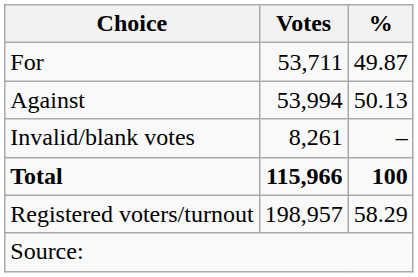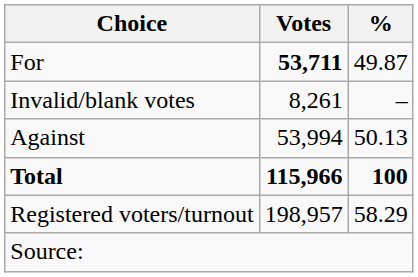 <table class=wikitable style=text-align:right>
 <tr>
 <th>Choice</th>
 <th>Votes</th>
 <th>%</th>
 </tr>
 <tr>
 <td align=left>For</td>
-<td>53,711</td>
+<td><strong>53,711</strong></td>
 <td>49.87</td>
+</tr>
+<tr>
+<td align=left>Invalid/blank votes</td>
+<td>8,261</td>
+<td>–</td>
 </tr>
 <tr>
 <td align=left>Against</td>
 <td>53,994</td>
 <td>50.13</td>
-</tr>
-<tr>
-<td align=left>Invalid/blank votes</td>
-<td>8,261</td>
-<td>–</td>
 </tr>
 <tr>
 <td align=left><strong>Total</strong></td>
 <td><strong>115,966</strong></td>
 <td><strong>100</strong></td>
 </tr>
 <tr>
 <td align=left>Registered voters/turnout</td>
 <td>198,957</td>
 <td>58.29</td>
 </tr>
 <tr>
 <td align=left colspan=3>Source: </td>
 </tr>
 </table>
